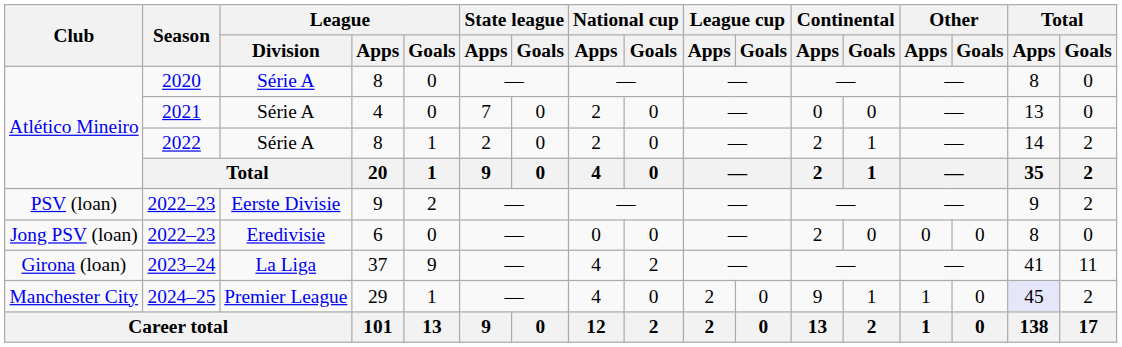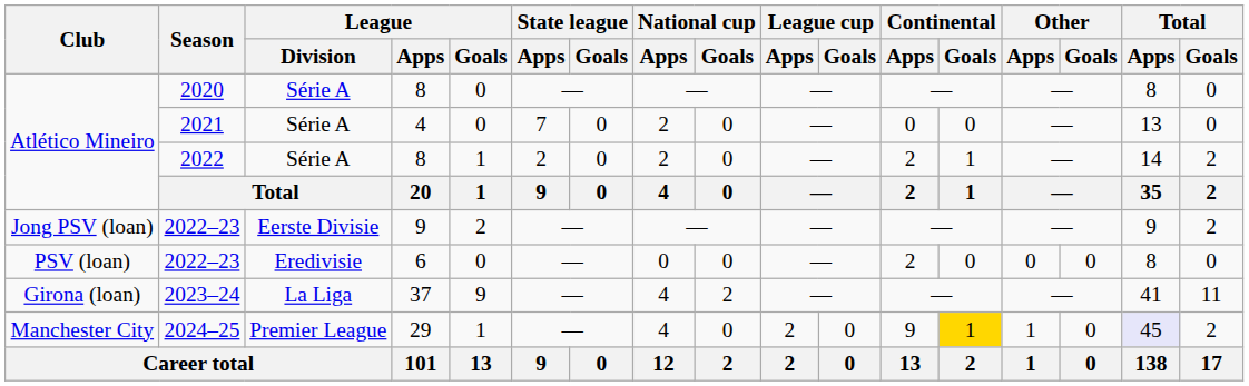 <table class="wikitable" style="text-align: center;">
 <tr>
 <th rowspan="2">Club</th>
 <th rowspan="2">Season</th>
 <th colspan="3">League</th>
 <th colspan="2">State league</th>
 <th colspan="2">National cup</th>
 <th colspan="2">League cup</th>
 <th colspan="2">Continental</th>
 <th colspan="2">Other</th>
 <th colspan="2">Total</th>
 </tr>
 <tr>
 <th>Division</th>
 <th>Apps</th>
 <th>Goals</th>
 <th>Apps</th>
 <th>Goals</th>
 <th>Apps</th>
 <th>Goals</th>
 <th>Apps</th>
 <th>Goals</th>
 <th>Apps</th>
 <th>Goals</th>
 <th>Apps</th>
 <th>Goals</th>
 <th>Apps</th>
 <th>Goals</th>
 </tr>
 <tr>
 <td rowspan="4"><a href='#'>Atlético Mineiro</a></td>
 <td><a href='#'>2020</a></td>
 <td><a href='#'>Série A</a></td>
 <td>8</td>
 <td>0</td>
 <td colspan="2">—</td>
 <td colspan="2">—</td>
 <td colspan="2">—</td>
 <td colspan="2">—</td>
 <td colspan="2">—</td>
 <td>8</td>
 <td>0</td>
 </tr>
 <tr>
 <td><a href='#'>2021</a></td>
 <td>Série A</td>
 <td>4</td>
 <td>0</td>
 <td>7</td>
 <td>0</td>
 <td>2</td>
 <td>0</td>
 <td colspan="2">—</td>
 <td>0</td>
 <td>0</td>
 <td colspan="2">—</td>
 <td>13</td>
 <td>0</td>
 </tr>
 <tr>
 <td><a href='#'>2022</a></td>
 <td>Série A</td>
 <td>8</td>
 <td>1</td>
 <td>2</td>
 <td>0</td>
 <td>2</td>
 <td>0</td>
 <td colspan="2">—</td>
 <td>2</td>
 <td>1</td>
 <td colspan="2">—</td>
 <td>14</td>
 <td>2</td>
 </tr>
 <tr>
 <th colspan="2">Total</th>
 <th>20</th>
 <th>1</th>
 <th>9</th>
 <th>0</th>
 <th>4</th>
 <th>0</th>
 <th colspan="2">—</th>
 <th>2</th>
 <th>1</th>
 <th colspan="2">—</th>
 <th>35</th>
 <th>2</th>
 </tr>
 <tr>
-<td><a href='#'>PSV</a> (loan)</td>
+<td><a href='#'>Jong PSV</a> (loan)</td>
 <td><a href='#'>2022–23</a></td>
 <td><a href='#'>Eerste Divisie</a></td>
 <td>9</td>
 <td>2</td>
 <td colspan="2">—</td>
 <td colspan="2">—</td>
 <td colspan="2">—</td>
 <td colspan="2">—</td>
 <td colspan="2">—</td>
 <td>9</td>
 <td>2</td>
 </tr>
 <tr>
-<td><a href='#'>Jong PSV</a> (loan)</td>
+<td><a href='#'>PSV</a> (loan)</td>
 <td><a href='#'>2022–23</a></td>
 <td><a href='#'>Eredivisie</a></td>
 <td>6</td>
 <td>0</td>
 <td colspan="2">—</td>
 <td>0</td>
 <td>0</td>
 <td colspan="2">—</td>
 <td>2</td>
 <td>0</td>
 <td>0</td>
 <td>0</td>
 <td>8</td>
 <td>0</td>
 </tr>
 <tr>
 <td><a href='#'>Girona</a> (loan)</td>
 <td><a href='#'>2023–24</a></td>
 <td><a href='#'>La Liga</a></td>
 <td>37</td>
 <td>9</td>
 <td colspan="2">—</td>
 <td>4</td>
 <td>2</td>
 <td colspan="2">—</td>
 <td colspan="2">—</td>
 <td colspan="2">—</td>
 <td>41</td>
 <td>11</td>
 </tr>
 <tr>
 <td><a href='#'>Manchester City</a></td>
 <td><a href='#'>2024–25</a></td>
 <td><a href='#'>Premier League</a></td>
 <td>29</td>
 <td>1</td>
 <td colspan="2">—</td>
 <td>4</td>
 <td>0</td>
 <td>2</td>
 <td>0</td>
 <td>9</td>
-<td>1</td>
+<td style="background: gold;">1</td>
 <td>1</td>
 <td>0</td>
 <td style="background: lavender;">45</td>
 <td>2</td>
 </tr>
 <tr>
 <th colspan="3">Career total</th>
 <th>101</th>
 <th>13</th>
 <th>9</th>
 <th>0</th>
 <th>12</th>
 <th>2</th>
 <th>2</th>
 <th>0</th>
 <th>13</th>
 <th>2</th>
 <th>1</th>
 <th>0</th>
 <th>138</th>
 <th>17</th>
 </tr>
 </table>
